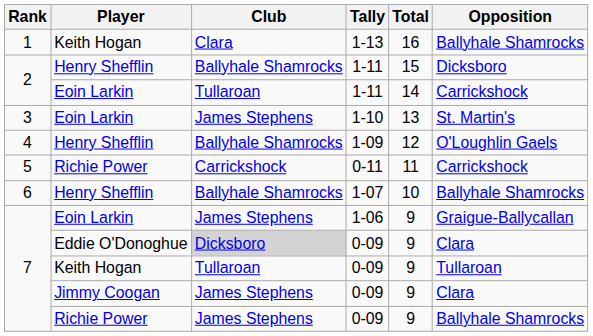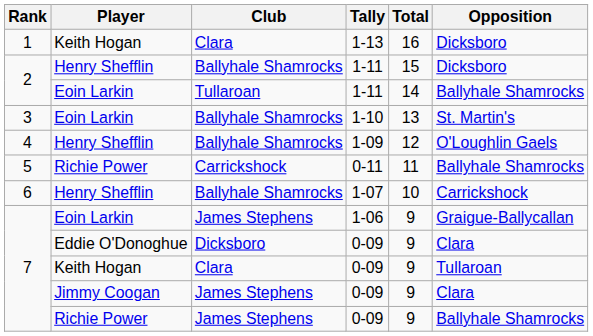 <table class="wikitable">
 <tr>
 <th>Rank</th>
 <th>Player</th>
 <th>Club</th>
 <th>Tally</th>
 <th>Total</th>
 <th>Opposition</th>
 </tr>
 <tr>
 <td rowspan="1" style="text-align:center;">1</td>
 <td>Keith Hogan</td>
 <td><a href='#'>Clara</a></td>
 <td align=center>1-13</td>
 <td align=center>16</td>
-<td><a href='#'>Ballyhale Shamrocks</a></td>
+<td><a href='#'>Dicksboro</a></td>
 </tr>
 <tr>
 <td rowspan="2" style="text-align:center;">2</td>
 <td><a href='#'>Henry Shefflin</a></td>
 <td><a href='#'>Ballyhale Shamrocks</a></td>
 <td align=center>1-11</td>
 <td align=center>15</td>
 <td><a href='#'>Dicksboro</a></td>
 </tr>
 <tr>
 <td><a href='#'>Eoin Larkin</a></td>
 <td><a href='#'>Tullaroan</a></td>
 <td align=center>1-11</td>
 <td align=center>14</td>
-<td><a href='#'>Carrickshock</a></td>
+<td><a href='#'>Ballyhale Shamrocks</a></td>
 </tr>
 <tr>
 <td rowspan="1" style="text-align:center;">3</td>
 <td><a href='#'>Eoin Larkin</a></td>
-<td><a href='#'>James Stephens</a></td>
+<td><a href='#'>Ballyhale Shamrocks</a></td>
 <td align=center>1-10</td>
 <td align=center>13</td>
 <td><a href='#'>St. Martin's</a></td>
 </tr>
 <tr>
 <td rowspan="1" style="text-align:center;">4</td>
 <td><a href='#'>Henry Shefflin</a></td>
 <td><a href='#'>Ballyhale Shamrocks</a></td>
 <td align=center>1-09</td>
 <td align=center>12</td>
 <td><a href='#'>O'Loughlin Gaels</a></td>
 </tr>
 <tr>
 <td rowspan="1" style="text-align:center;">5</td>
 <td><a href='#'>Richie Power</a></td>
 <td><a href='#'>Carrickshock</a></td>
 <td align=center>0-11</td>
 <td align=center>11</td>
-<td><a href='#'>Carrickshock</a></td>
+<td><a href='#'>Ballyhale Shamrocks</a></td>
 </tr>
 <tr>
 <td rowspan="1" style="text-align:center;">6</td>
 <td><a href='#'>Henry Shefflin</a></td>
 <td><a href='#'>Ballyhale Shamrocks</a></td>
 <td align=center>1-07</td>
 <td align=center>10</td>
-<td><a href='#'>Ballyhale Shamrocks</a></td>
+<td><a href='#'>Carrickshock</a></td>
 </tr>
 <tr>
 <td rowspan="5" style="text-align:center;">7</td>
 <td><a href='#'>Eoin Larkin</a></td>
 <td><a href='#'>James Stephens</a></td>
 <td align=center>1-06</td>
 <td align=center>9</td>
 <td><a href='#'>Graigue-Ballycallan</a></td>
 </tr>
 <tr>
 <td>Eddie O'Donoghue</td>
-<td style="background: lightgrey;"><a href='#'>Dicksboro</a></td>
+<td><a href='#'>Dicksboro</a></td>
 <td align=center>0-09</td>
 <td align=center>9</td>
 <td><a href='#'>Clara</a></td>
 </tr>
 <tr>
 <td>Keith Hogan</td>
-<td><a href='#'>Tullaroan</a></td>
+<td><a href='#'>Clara</a></td>
 <td align=center>0-09</td>
 <td align=center>9</td>
 <td><a href='#'>Tullaroan</a></td>
 </tr>
 <tr>
 <td><a href='#'>Jimmy Coogan</a></td>
 <td><a href='#'>James Stephens</a></td>
 <td align=center>0-09</td>
 <td align=center>9</td>
 <td><a href='#'>Clara</a></td>
 </tr>
 <tr>
 <td><a href='#'>Richie Power</a></td>
 <td><a href='#'>James Stephens</a></td>
 <td align=center>0-09</td>
 <td align=center>9</td>
 <td><a href='#'>Ballyhale Shamrocks</a></td>
 </tr>
 </table>
